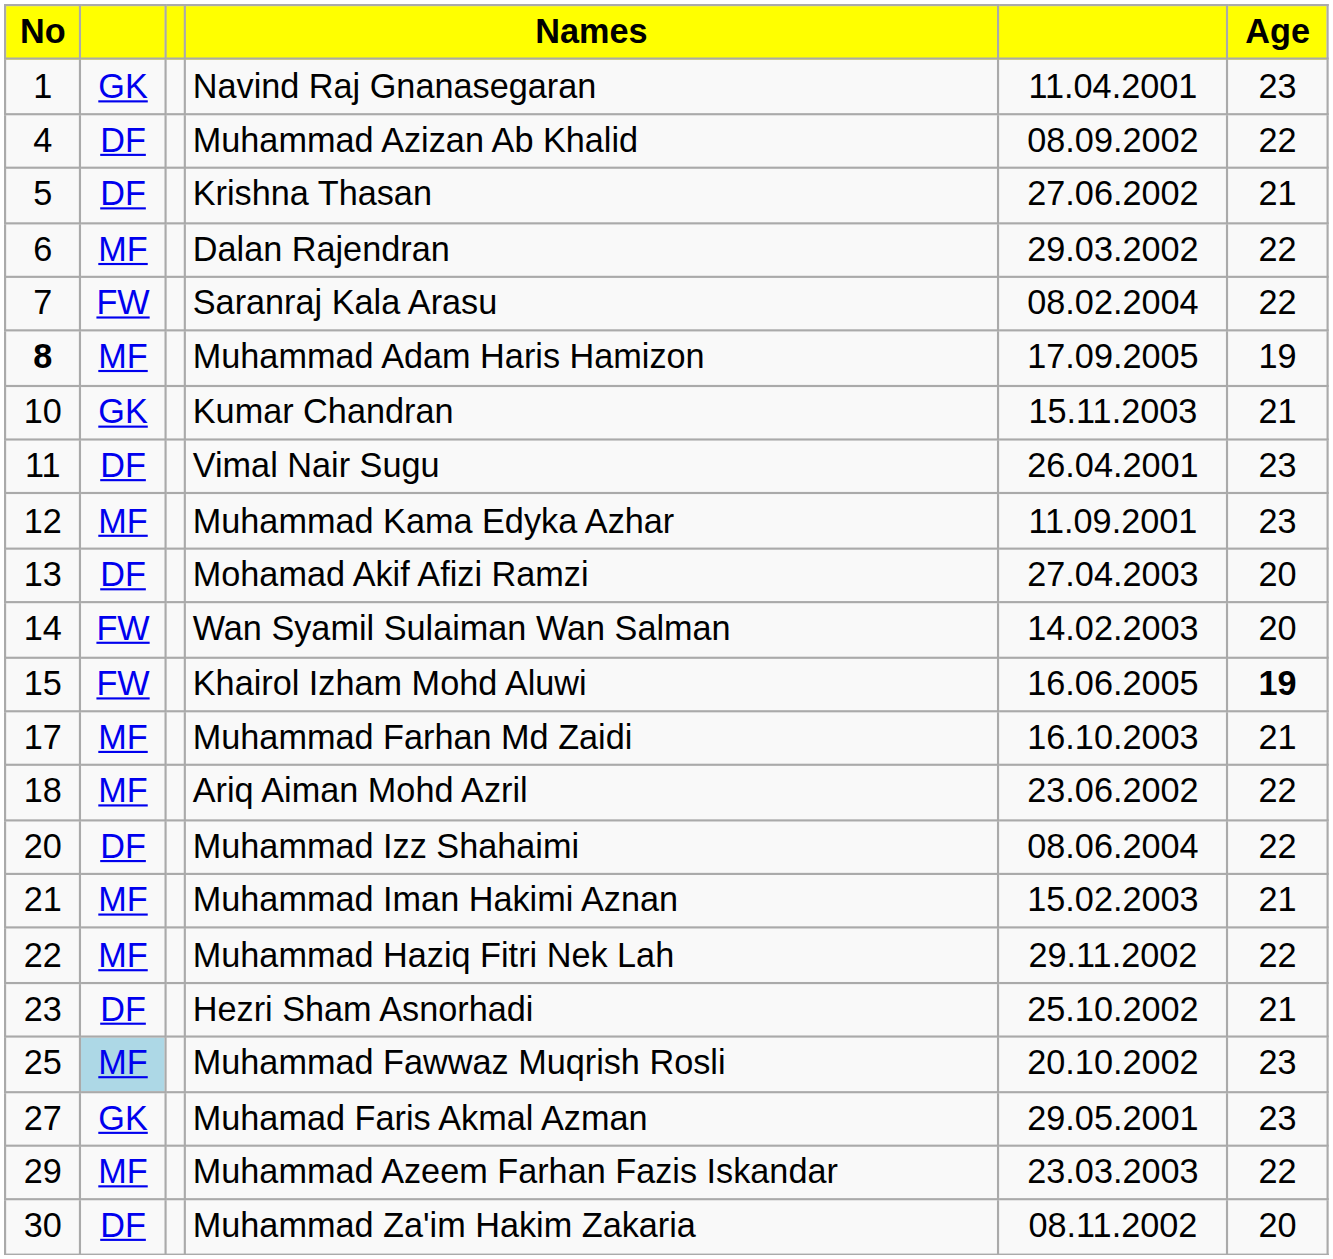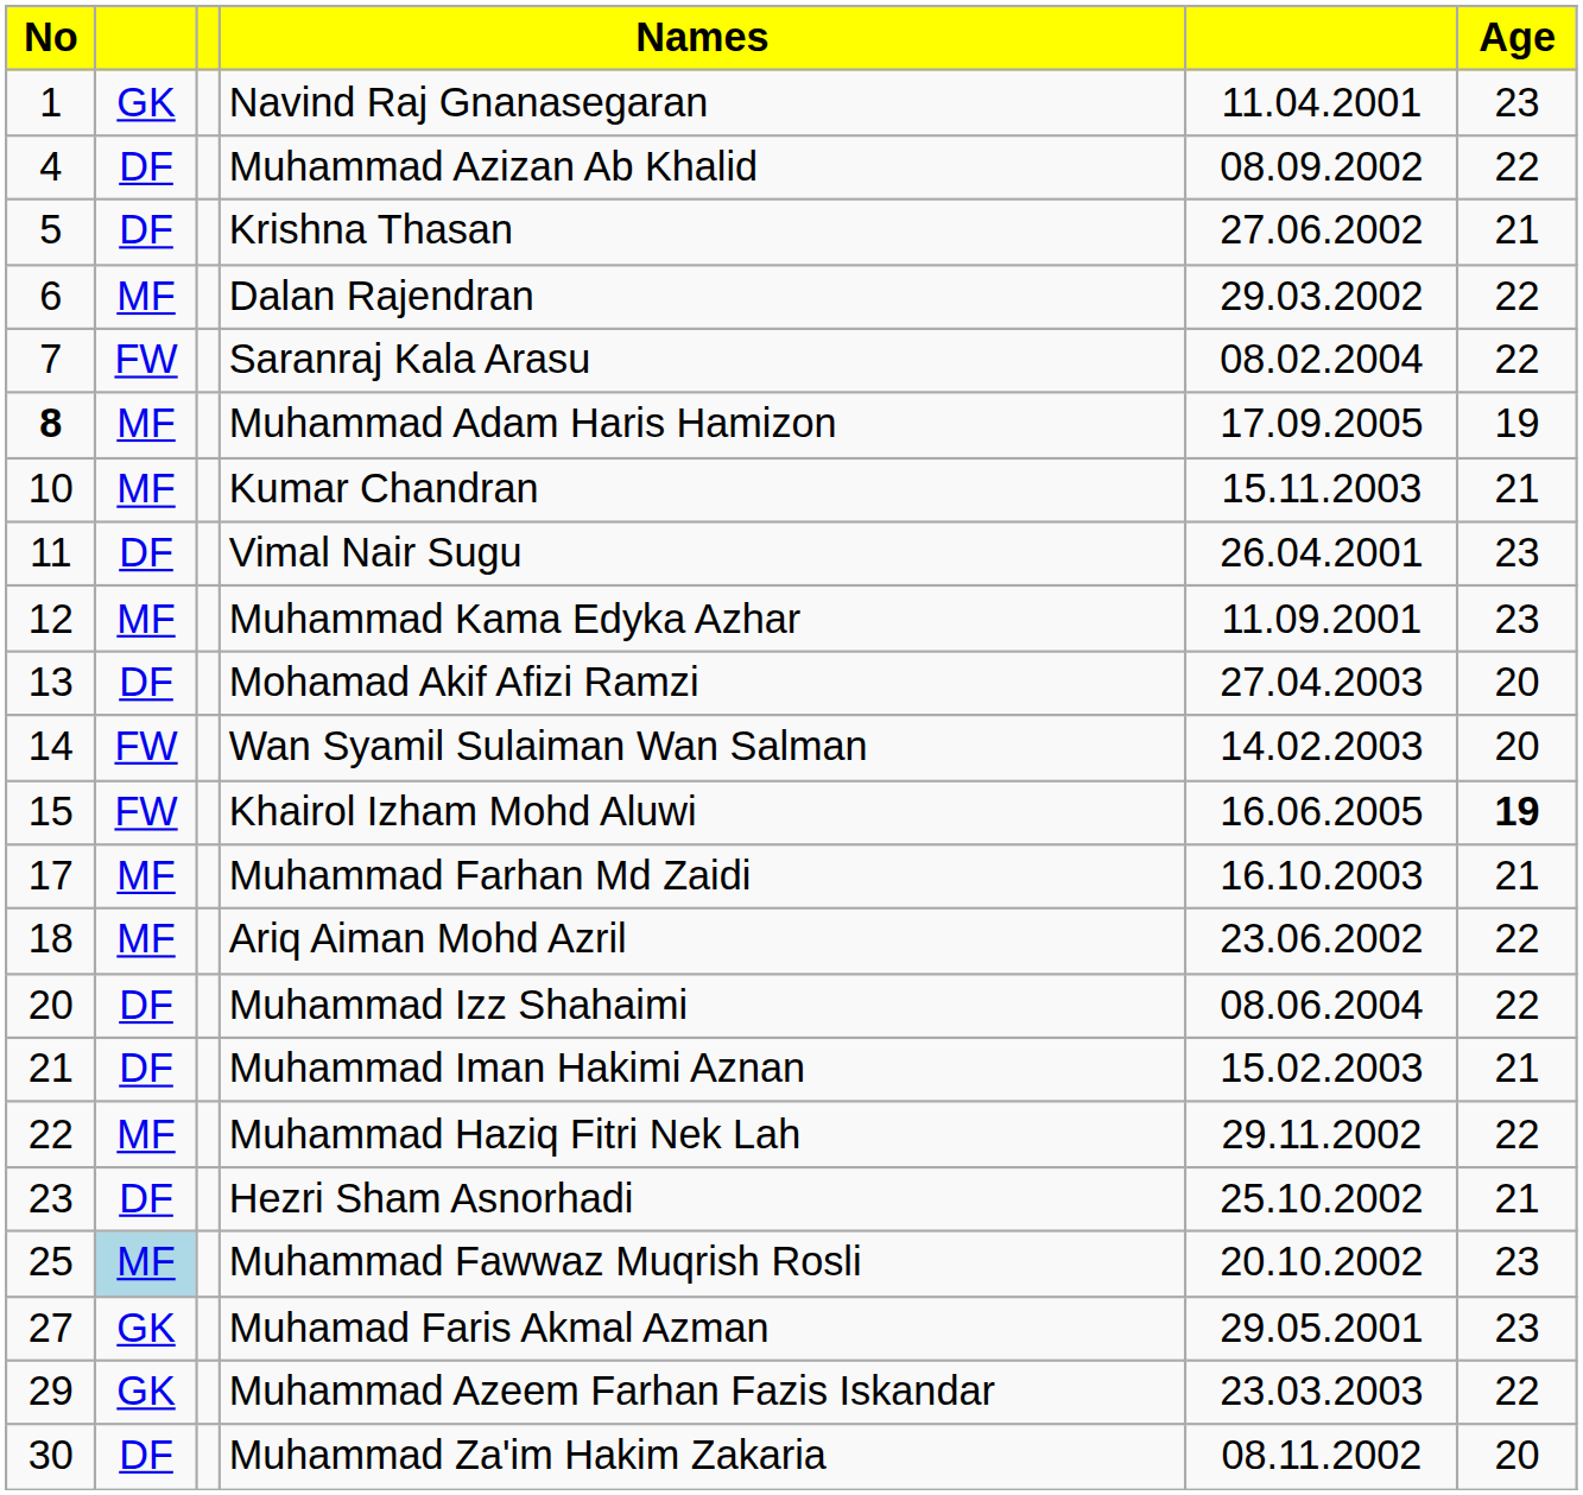 <table class="wikitable" style="text-align:center; width:70%">
 <tr>
 <th style="background:yellow ">No</th>
 <th style="background:yellow "></th>
 <th style="background:yellow "></th>
 <th style="background:yellow ">Names</th>
 <th style="background:yellow "></th>
 <th style="background:yellow ">Age</th>
 </tr>
 <tr>
 <td>1</td>
 <td><a href='#'>GK</a></td>
 <td></td>
 <td align="left">Navind Raj Gnanasegaran</td>
 <td>11.04.2001</td>
 <td>23</td>
 </tr>
 <tr>
 <td>4</td>
 <td><a href='#'>DF</a></td>
 <td></td>
 <td align="left">Muhammad Azizan Ab Khalid</td>
 <td>08.09.2002</td>
 <td>22</td>
 </tr>
 <tr>
 <td>5</td>
 <td><a href='#'>DF</a></td>
 <td></td>
 <td align="left">Krishna Thasan</td>
 <td>27.06.2002</td>
 <td>21</td>
 </tr>
 <tr>
 <td>6</td>
 <td><a href='#'>MF</a></td>
 <td></td>
 <td align="left">Dalan Rajendran</td>
 <td>29.03.2002</td>
 <td>22</td>
 </tr>
 <tr>
 <td>7</td>
 <td><a href='#'>FW</a></td>
 <td></td>
 <td align="left">Saranraj Kala Arasu</td>
 <td>08.02.2004</td>
 <td>22</td>
 </tr>
 <tr>
 <td><strong>8</strong></td>
 <td><a href='#'>MF</a></td>
 <td></td>
 <td align="left">Muhammad Adam Haris Hamizon</td>
 <td>17.09.2005</td>
 <td>19</td>
 </tr>
 <tr>
 <td>10</td>
-<td><a href='#'>GK</a></td>
+<td><a href='#'>MF</a></td>
 <td></td>
 <td align="left">Kumar Chandran</td>
 <td>15.11.2003</td>
 <td>21</td>
 </tr>
 <tr>
 <td>11</td>
 <td><a href='#'>DF</a></td>
 <td></td>
 <td align="left">Vimal Nair Sugu</td>
 <td>26.04.2001</td>
 <td>23</td>
 </tr>
 <tr>
 <td>12</td>
 <td><a href='#'>MF</a></td>
 <td></td>
 <td align="left">Muhammad Kama Edyka Azhar</td>
 <td>11.09.2001</td>
 <td>23</td>
 </tr>
 <tr>
 <td>13</td>
 <td><a href='#'>DF</a></td>
 <td></td>
 <td align="left">Mohamad Akif Afizi Ramzi</td>
 <td>27.04.2003</td>
 <td>20</td>
 </tr>
 <tr>
 <td>14</td>
 <td><a href='#'>FW</a></td>
 <td></td>
 <td align="left">Wan Syamil Sulaiman Wan Salman</td>
 <td>14.02.2003</td>
 <td>20</td>
 </tr>
 <tr>
 <td>15</td>
 <td><a href='#'>FW</a></td>
 <td></td>
 <td align="left">Khairol Izham Mohd Aluwi</td>
 <td>16.06.2005</td>
 <td><strong>19</strong></td>
 </tr>
 <tr>
 <td>17</td>
 <td><a href='#'>MF</a></td>
 <td></td>
 <td align="left">Muhammad Farhan Md Zaidi</td>
 <td>16.10.2003</td>
 <td>21</td>
 </tr>
 <tr>
 <td>18</td>
 <td><a href='#'>MF</a></td>
 <td></td>
 <td align="left">Ariq Aiman Mohd Azril</td>
 <td>23.06.2002</td>
 <td>22</td>
 </tr>
 <tr>
 <td>20</td>
 <td><a href='#'>DF</a></td>
 <td></td>
 <td align="left">Muhammad Izz Shahaimi</td>
 <td>08.06.2004</td>
 <td>22</td>
 </tr>
 <tr>
 <td>21</td>
-<td><a href='#'>MF</a></td>
+<td><a href='#'>DF</a></td>
 <td></td>
 <td align="left">Muhammad Iman Hakimi Aznan</td>
 <td>15.02.2003</td>
 <td>21</td>
 </tr>
 <tr>
 <td>22</td>
 <td><a href='#'>MF</a></td>
 <td></td>
 <td align="left">Muhammad Haziq Fitri Nek Lah</td>
 <td>29.11.2002</td>
 <td>22</td>
 </tr>
 <tr>
 <td>23</td>
 <td><a href='#'>DF</a></td>
 <td></td>
 <td align="left">Hezri Sham Asnorhadi</td>
 <td>25.10.2002</td>
 <td>21</td>
 </tr>
 <tr>
 <td>25</td>
 <td style="background: lightblue;"><a href='#'>MF</a></td>
 <td></td>
 <td align="left">Muhammad Fawwaz Muqrish Rosli</td>
 <td>20.10.2002</td>
 <td>23</td>
 </tr>
 <tr>
 <td>27</td>
 <td><a href='#'>GK</a></td>
 <td></td>
 <td align="left">Muhamad Faris Akmal Azman</td>
 <td>29.05.2001</td>
 <td>23</td>
 </tr>
 <tr>
 <td>29</td>
-<td><a href='#'>MF</a></td>
+<td><a href='#'>GK</a></td>
 <td></td>
 <td align="left">Muhammad Azeem Farhan Fazis Iskandar</td>
 <td>23.03.2003</td>
 <td>22</td>
 </tr>
 <tr>
 <td>30</td>
 <td><a href='#'>DF</a></td>
 <td></td>
 <td align="left">Muhammad Za'im Hakim Zakaria</td>
 <td>08.11.2002</td>
 <td>20</td>
 </tr>
 <tr>
 </tr>
 </table>
